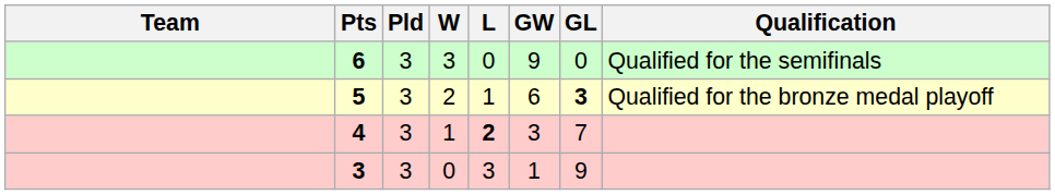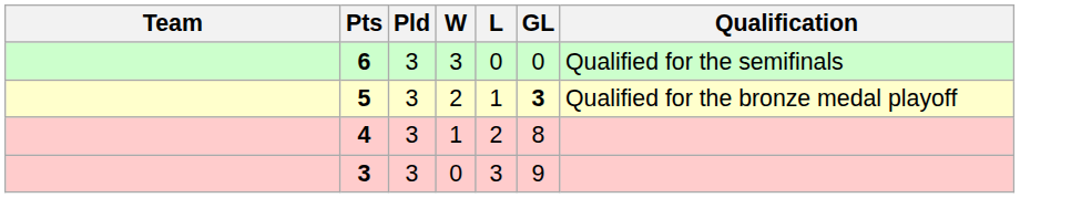 <table class="wikitable" style="text-align:center">
 <tr>
 <th width=220>Team</th>
 <th width=20>Pts</th>
 <th width=20>Pld</th>
 <th width=20>W</th>
 <th width=20>L</th>
-<th width=20>GW</th>
 <th width=20>GL</th>
 <th width=300>Qualification</th>
 </tr>
 <tr bgcolor="#ccffcc">
 <td style="text-align:left;"></td>
 <td><strong>6</strong></td>
 <td>3</td>
 <td>3</td>
 <td>0</td>
-<td>9</td>
 <td>0</td>
 <td style="text-align:left;">Qualified for the semifinals</td>
 </tr>
 <tr bgcolor="#ffffcc">
 <td style="text-align:left;"></td>
 <td><strong>5</strong></td>
 <td>3</td>
 <td>2</td>
 <td>1</td>
-<td>6</td>
 <td><strong>3</strong></td>
 <td style="text-align:left;">Qualified for the bronze medal playoff</td>
 </tr>
 <tr bgcolor="#ffcccc">
 <td style="text-align:left;"></td>
 <td><strong>4</strong></td>
 <td>3</td>
 <td>1</td>
-<td><strong>2</strong></td>
-<td>3</td>
-<td>7</td>
+<td>2</td>
+<td>8</td>
 <td></td>
 </tr>
 <tr bgcolor="#ffcccc">
 <td style="text-align:left;"></td>
 <td><strong>3</strong></td>
 <td>3</td>
 <td>0</td>
 <td>3</td>
-<td>1</td>
 <td>9</td>
 <td></td>
 </tr>
 </table>
